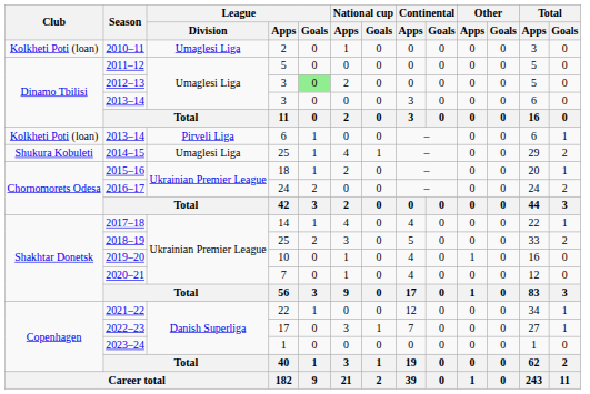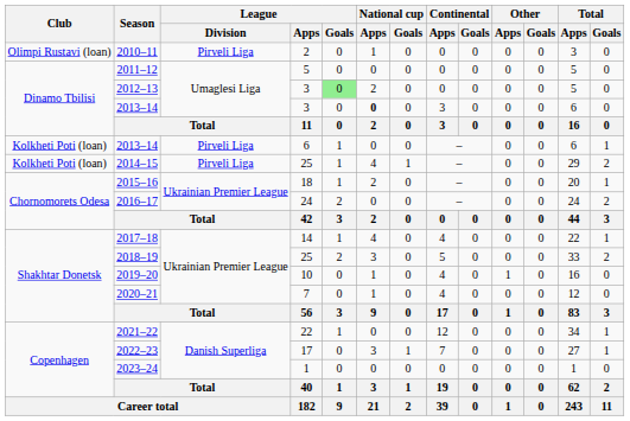 <table class="wikitable" style="text-align:center">
 <tr>
 <th rowspan="2">Club</th>
 <th rowspan="2">Season</th>
 <th colspan="3">League</th>
 <th colspan="2">National cup</th>
 <th colspan="2">Continental</th>
 <th colspan="2">Other</th>
 <th colspan="2">Total</th>
 </tr>
 <tr>
 <th>Division</th>
 <th>Apps</th>
 <th>Goals</th>
 <th>Apps</th>
 <th>Goals</th>
 <th>Apps</th>
 <th>Goals</th>
 <th>Apps</th>
 <th>Goals</th>
 <th>Apps</th>
 <th>Goals</th>
 </tr>
 <tr>
-<td><a href='#'>Kolkheti Poti</a> (loan)</td>
+<td><a href='#'>Olimpi Rustavi</a> (loan)</td>
 <td><a href='#'>2010–11</a></td>
-<td><a href='#'>Umaglesi Liga</a></td>
+<td><a href='#'>Pirveli Liga</a></td>
 <td>2</td>
 <td>0</td>
 <td>1</td>
 <td>0</td>
 <td>0</td>
 <td>0</td>
 <td>0</td>
 <td>0</td>
 <td>3</td>
 <td>0</td>
 </tr>
 <tr>
 <td rowspan="4"><a href='#'>Dinamo Tbilisi</a></td>
 <td><a href='#'>2011–12</a></td>
 <td rowspan="3">Umaglesi Liga</td>
 <td>5</td>
 <td>0</td>
 <td>0</td>
 <td>0</td>
 <td>0</td>
 <td>0</td>
 <td>0</td>
 <td>0</td>
 <td>5</td>
 <td>0</td>
 </tr>
 <tr>
 <td><a href='#'>2012–13</a></td>
 <td>3</td>
 <td style="background: lightgreen;">0</td>
 <td>2</td>
 <td>0</td>
 <td>0</td>
 <td>0</td>
 <td>0</td>
 <td>0</td>
 <td>5</td>
 <td>0</td>
 </tr>
 <tr>
 <td><a href='#'>2013–14</a></td>
 <td>3</td>
 <td>0</td>
-<td>0</td>
+<td><strong>0</strong></td>
 <td>0</td>
 <td>3</td>
 <td>0</td>
 <td>0</td>
 <td>0</td>
 <td>6</td>
 <td>0</td>
 </tr>
 <tr>
 <th colspan="2">Total</th>
 <th>11</th>
 <th>0</th>
 <th>2</th>
 <th>0</th>
 <th>3</th>
 <th>0</th>
 <th>0</th>
 <th>0</th>
 <th>16</th>
 <th>0</th>
 </tr>
 <tr>
 <td><a href='#'>Kolkheti Poti</a> (loan)</td>
 <td><a href='#'>2013–14</a></td>
 <td><a href='#'>Pirveli Liga</a></td>
 <td>6</td>
 <td>1</td>
 <td>0</td>
 <td>0</td>
 <td colspan="2">–</td>
 <td>0</td>
 <td>0</td>
 <td>6</td>
 <td>1</td>
 </tr>
 <tr>
-<td><a href='#'>Shukura Kobuleti</a></td>
+<td><a href='#'>Kolkheti Poti</a> (loan)</td>
 <td><a href='#'>2014–15</a></td>
-<td>Umaglesi Liga</td>
+<td><a href='#'>Pirveli Liga</a></td>
 <td>25</td>
 <td>1</td>
 <td>4</td>
 <td>1</td>
 <td colspan="2">–</td>
 <td>0</td>
 <td>0</td>
 <td>29</td>
 <td>2</td>
 </tr>
 <tr>
 <td rowspan="3"><a href='#'>Chornomorets Odesa</a></td>
 <td><a href='#'>2015–16</a></td>
 <td rowspan="2"><a href='#'>Ukrainian Premier League</a></td>
 <td>18</td>
 <td>1</td>
 <td>2</td>
 <td>0</td>
 <td colspan="2">–</td>
 <td>0</td>
 <td>0</td>
 <td>20</td>
 <td>1</td>
 </tr>
 <tr>
 <td><a href='#'>2016–17</a></td>
 <td>24</td>
 <td>2</td>
 <td>0</td>
 <td>0</td>
 <td colspan="2">–</td>
 <td>0</td>
 <td>0</td>
 <td>24</td>
 <td>2</td>
 </tr>
 <tr>
 <th colspan="2">Total</th>
 <th>42</th>
 <th>3</th>
 <th>2</th>
 <th>0</th>
 <th>0</th>
 <th>0</th>
 <th>0</th>
 <th>0</th>
 <th>44</th>
 <th>3</th>
 </tr>
 <tr>
 <td rowspan="5"><a href='#'>Shakhtar Donetsk</a></td>
 <td><a href='#'>2017–18</a></td>
 <td rowspan="4">Ukrainian Premier League</td>
 <td>14</td>
 <td>1</td>
 <td>4</td>
 <td>0</td>
 <td>4</td>
 <td>0</td>
 <td>0</td>
 <td>0</td>
 <td>22</td>
 <td>1</td>
 </tr>
 <tr>
 <td><a href='#'>2018–19</a></td>
 <td>25</td>
 <td>2</td>
 <td>3</td>
 <td>0</td>
 <td>5</td>
 <td>0</td>
 <td>0</td>
 <td>0</td>
 <td>33</td>
 <td>2</td>
 </tr>
 <tr>
 <td><a href='#'>2019–20</a></td>
 <td>10</td>
 <td>0</td>
 <td>1</td>
 <td>0</td>
 <td>4</td>
 <td>0</td>
 <td>1</td>
 <td>0</td>
 <td>16</td>
 <td>0</td>
 </tr>
 <tr>
 <td><a href='#'>2020–21</a></td>
 <td>7</td>
 <td>0</td>
 <td>1</td>
 <td>0</td>
 <td>4</td>
 <td>0</td>
 <td>0</td>
 <td>0</td>
 <td>12</td>
 <td>0</td>
 </tr>
 <tr>
 <th colspan="2">Total</th>
 <th>56</th>
 <th>3</th>
 <th>9</th>
 <th>0</th>
 <th>17</th>
 <th>0</th>
 <th>1</th>
 <th>0</th>
 <th>83</th>
 <th>3</th>
 </tr>
 <tr>
 <td rowspan="4"><a href='#'>Copenhagen</a></td>
 <td><a href='#'>2021–22</a></td>
 <td rowspan="3"><a href='#'>Danish Superliga</a></td>
 <td>22</td>
 <td>1</td>
 <td>0</td>
 <td>0</td>
 <td>12</td>
 <td>0</td>
 <td>0</td>
 <td>0</td>
 <td>34</td>
 <td>1</td>
 </tr>
 <tr>
 <td><a href='#'>2022–23</a></td>
 <td>17</td>
 <td>0</td>
 <td>3</td>
 <td>1</td>
 <td>7</td>
 <td>0</td>
 <td>0</td>
 <td>0</td>
 <td>27</td>
 <td>1</td>
 </tr>
 <tr>
 <td><a href='#'>2023–24</a></td>
 <td>1</td>
 <td>0</td>
 <td>0</td>
 <td>0</td>
 <td>0</td>
 <td>0</td>
 <td>0</td>
 <td>0</td>
 <td>1</td>
 <td>0</td>
 </tr>
 <tr>
 <th colspan="2">Total</th>
 <th>40</th>
 <th>1</th>
 <th>3</th>
 <th>1</th>
 <th>19</th>
 <th>0</th>
 <th>0</th>
 <th>0</th>
 <th>62</th>
 <th>2</th>
 </tr>
 <tr>
 <th colspan="3">Career total</th>
 <th>182</th>
 <th>9</th>
 <th>21</th>
 <th>2</th>
 <th>39</th>
 <th>0</th>
 <th>1</th>
 <th>0</th>
 <th>243</th>
 <th>11</th>
 </tr>
 </table>
